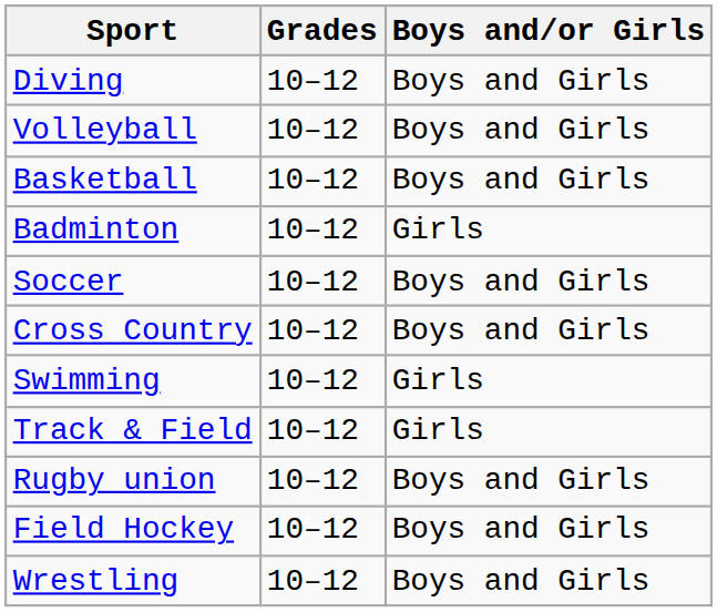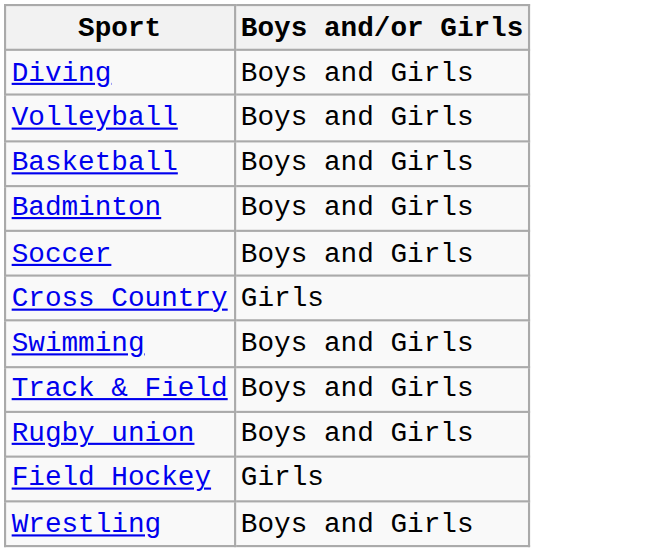 <table class="wikitable">
 <tr>
 <th>Sport</th>
-<th>Grades</th>
 <th>Boys and/or Girls</th>
 </tr>
 <tr>
 <td><a href='#'>Diving</a></td>
-<td>10–12</td>
 <td>Boys and Girls</td>
 </tr>
 <tr>
 <td><a href='#'>Volleyball</a></td>
-<td>10–12</td>
 <td>Boys and Girls</td>
 </tr>
 <tr>
 <td><a href='#'>Basketball</a></td>
-<td>10–12</td>
 <td>Boys and Girls</td>
 </tr>
 <tr>
 <td><a href='#'>Badminton</a></td>
-<td>10–12</td>
-<td>Girls</td>
+<td>Boys and Girls</td>
 </tr>
 <tr>
 <td><a href='#'>Soccer</a></td>
-<td>10–12</td>
 <td>Boys and Girls</td>
 </tr>
 <tr>
 <td><a href='#'>Cross Country</a></td>
-<td>10–12</td>
+<td>Girls</td>
+</tr>
+<tr>
+<td><a href='#'>Swimming</a></td>
 <td>Boys and Girls</td>
 </tr>
 <tr>
-<td><a href='#'>Swimming</a></td>
-<td>10–12</td>
-<td>Girls</td>
-</tr>
-<tr>
 <td><a href='#'>Track & Field</a></td>
-<td>10–12</td>
-<td>Girls</td>
+<td>Boys and Girls</td>
 </tr>
 <tr>
 <td><a href='#'>Rugby union</a></td>
-<td>10–12</td>
 <td>Boys and Girls</td>
 </tr>
 <tr>
 <td><a href='#'>Field Hockey</a></td>
-<td>10–12</td>
-<td>Boys and Girls</td>
+<td>Girls</td>
 </tr>
 <tr>
 <td><a href='#'>Wrestling</a></td>
-<td>10–12</td>
 <td>Boys and Girls</td>
 </tr>
 </table>
